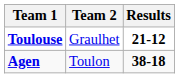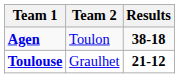 <table class="wikitable">
 <tr>
 <th>Team 1</th>
 <th>Team 2</th>
 <th>Results</th>
 </tr>
+<tr>
+<td><strong><a href='#'>Agen</a></strong></td>
+<td><a href='#'>Toulon</a></td>
+<td align="center"><strong>38-18</strong></td>
+</tr>
 <tr bgcolor="white">
 <td><strong><a href='#'>Toulouse</a></strong></td>
 <td><a href='#'>Graulhet</a></td>
 <td align="center"><strong>21-12</strong></td>
 </tr>
-<tr>
-<td><strong><a href='#'>Agen</a></strong></td>
-<td><a href='#'>Toulon</a></td>
-<td align="center"><strong>38-18</strong></td>
-</tr>
 </table>
